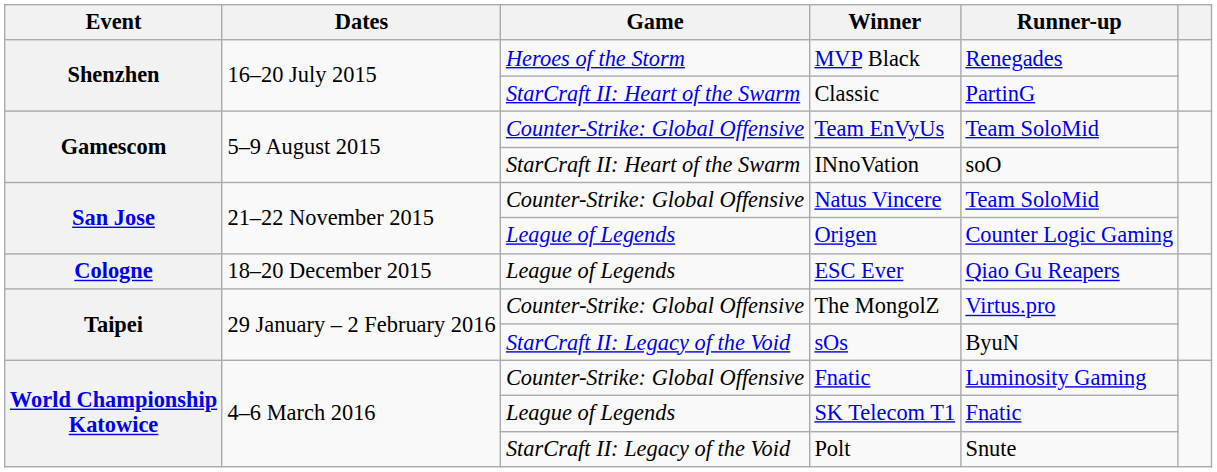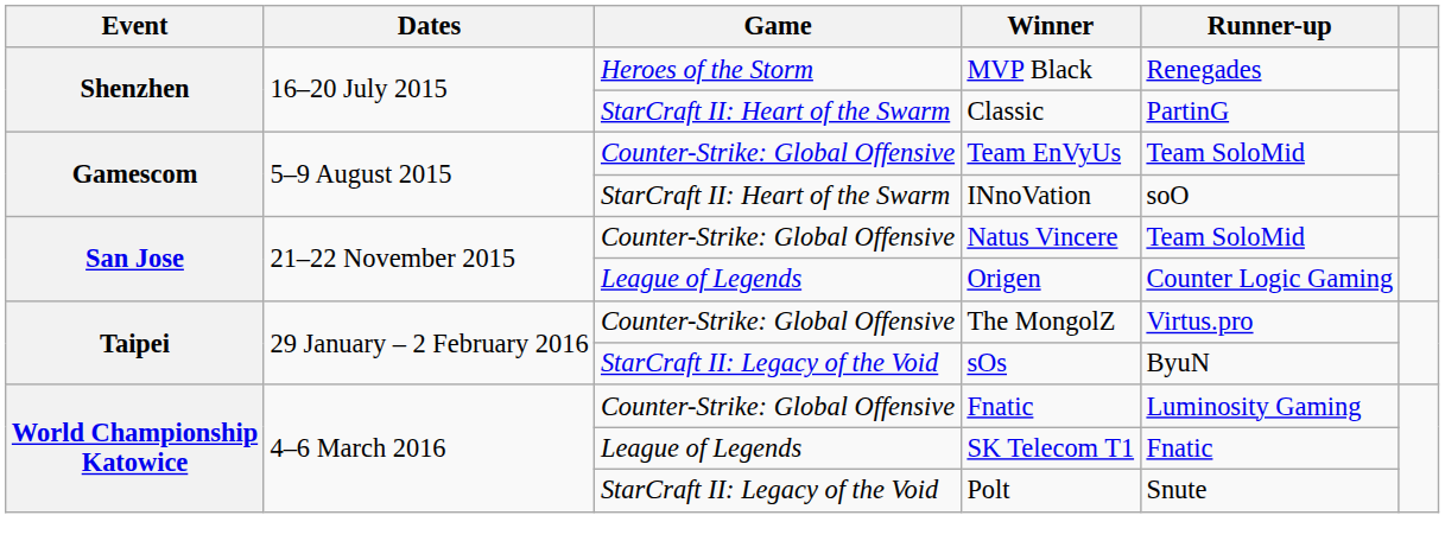 <table class="wikitable">
 <tr>
 <th>Event</th>
 <th>Dates</th>
 <th>Game</th>
 <th>Winner</th>
 <th>Runner-up</th>
 <th style="width:1em;"></th>
 </tr>
 <tr>
 <th rowspan="2">Shenzhen</th>
 <td rowspan="2">16–20 July 2015</td>
 <td><em><a href='#'>Heroes of the Storm</a></em></td>
 <td><a href='#'>MVP</a> Black</td>
 <td><a href='#'>Renegades</a></td>
 <td rowspan="2" style="text-align:center;"></td>
 </tr>
 <tr>
 <td><em><a href='#'>StarCraft II: Heart of the Swarm</a></em></td>
 <td>Classic</td>
 <td><a href='#'>PartinG</a></td>
 </tr>
 <tr>
 <th rowspan="2">Gamescom</th>
 <td rowspan="2">5–9 August 2015</td>
 <td><em><a href='#'>Counter-Strike: Global Offensive</a></em></td>
 <td><a href='#'>Team EnVyUs</a></td>
 <td><a href='#'>Team SoloMid</a></td>
 <td rowspan="2" style="text-align:center;"></td>
 </tr>
 <tr>
 <td><em>StarCraft II: Heart of the Swarm</em></td>
 <td>INnoVation</td>
 <td>soO</td>
 </tr>
 <tr>
 <th rowspan="2"><a href='#'>San Jose</a></th>
 <td rowspan="2">21–22 November 2015</td>
 <td><em>Counter-Strike: Global Offensive</em></td>
 <td><a href='#'>Natus Vincere</a></td>
 <td><a href='#'>Team SoloMid</a></td>
 <td rowspan="2" style="text-align:center;"></td>
 </tr>
 <tr>
 <td><em><a href='#'>League of Legends</a></em></td>
 <td><a href='#'>Origen</a></td>
 <td><a href='#'>Counter Logic Gaming</a></td>
 </tr>
 <tr>
-<th><a href='#'>Cologne</a></th>
-<td>18–20 December 2015</td>
-<td><em>League of Legends</em></td>
-<td><a href='#'>ESC Ever</a></td>
-<td><a href='#'>Qiao Gu Reapers</a></td>
-<td style="text-align:center;"></td>
-</tr>
-<tr>
 <th rowspan="2">Taipei</th>
 <td rowspan="2">29 January – 2 February 2016</td>
 <td><em>Counter-Strike: Global Offensive</em></td>
 <td>The MongolZ</td>
 <td><a href='#'>Virtus.pro</a></td>
 <td rowspan="2" style="text-align:center;"></td>
 </tr>
 <tr>
 <td><em><a href='#'>StarCraft II: Legacy of the Void</a></em></td>
 <td><a href='#'>sOs</a></td>
 <td>ByuN</td>
 </tr>
 <tr>
 <th rowspan="3"><a href='#'>World Championship <br> Katowice</a></th>
 <td rowspan="3">4–6 March 2016</td>
 <td><em>Counter-Strike: Global Offensive</em></td>
 <td><a href='#'>Fnatic</a></td>
 <td><a href='#'>Luminosity Gaming</a></td>
 <td rowspan="3" style="text-align:center;"></td>
 </tr>
 <tr>
 <td><em>League of Legends</em></td>
 <td><a href='#'>SK Telecom T1</a></td>
 <td><a href='#'>Fnatic</a></td>
 </tr>
 <tr>
 <td><em>StarCraft II: Legacy of the Void</em></td>
 <td>Polt</td>
 <td>Snute</td>
 </tr>
 </table>
